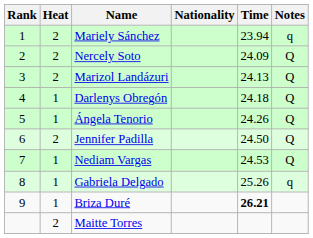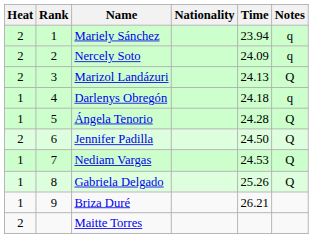 <table class="wikitable sortable" style="text-align:center; font-size:95%">
 <tr>
+<th>Heat</th>
 <th>Rank</th>
-<th>Heat</th>
 <th>Name</th>
 <th>Nationality</th>
 <th>Time</th>
 <th>Notes</th>
 </tr>
 <tr bgcolor=ccffcc>
+<td>2</td>
 <td>1</td>
-<td>2</td>
 <td align=left><a href='#'>Mariely Sánchez</a></td>
 <td align=left></td>
 <td>23.94</td>
 <td>q</td>
 </tr>
 <tr bgcolor=ccffcc>
 <td>2</td>
 <td>2</td>
 <td align=left><a href='#'>Nercely Soto</a></td>
 <td align=left></td>
 <td>24.09</td>
-<td>Q</td>
+<td>q</td>
 </tr>
 <tr bgcolor=ccffcc>
+<td>2</td>
 <td>3</td>
-<td>2</td>
 <td align=left><a href='#'>Marizol Landázuri</a></td>
 <td align=left></td>
 <td>24.13</td>
 <td>Q</td>
 </tr>
 <tr bgcolor=ccffcc>
+<td>1</td>
 <td>4</td>
-<td>1</td>
 <td align=left><a href='#'>Darlenys Obregón</a></td>
 <td align=left></td>
 <td>24.18</td>
-<td>Q</td>
+<td>q</td>
 </tr>
 <tr bgcolor=ccffcc>
+<td>1</td>
 <td>5</td>
-<td>1</td>
 <td align=left><a href='#'>Ángela Tenorio</a></td>
 <td align=left></td>
-<td>24.26</td>
+<td>24.28</td>
 <td>Q</td>
 </tr>
 <tr bgcolor=ddffdd>
+<td>2</td>
 <td>6</td>
-<td>2</td>
 <td align=left><a href='#'>Jennifer Padilla</a></td>
 <td align=left></td>
 <td>24.50</td>
 <td>Q</td>
 </tr>
 <tr bgcolor=ccffcc>
+<td>1</td>
 <td>7</td>
-<td>1</td>
 <td align=left><a href='#'>Nediam Vargas</a></td>
 <td align=left></td>
 <td>24.53</td>
 <td>Q</td>
 </tr>
 <tr bgcolor=ddffdd>
+<td>1</td>
 <td>8</td>
-<td>1</td>
 <td align=left><a href='#'>Gabriela Delgado</a></td>
 <td align=left></td>
 <td>25.26</td>
-<td>q</td>
+<td>Q</td>
 </tr>
 <tr>
+<td>1</td>
 <td>9</td>
-<td>1</td>
 <td align=left><a href='#'>Briza Duré</a></td>
 <td align=left></td>
-<td><strong>26.21</strong></td>
+<td>26.21</td>
 <td></td>
 </tr>
 <tr>
+<td>2</td>
 <td></td>
-<td>2</td>
 <td align=left><a href='#'>Maitte Torres</a></td>
 <td align=left></td>
 <td></td>
 <td></td>
 </tr>
 </table>
